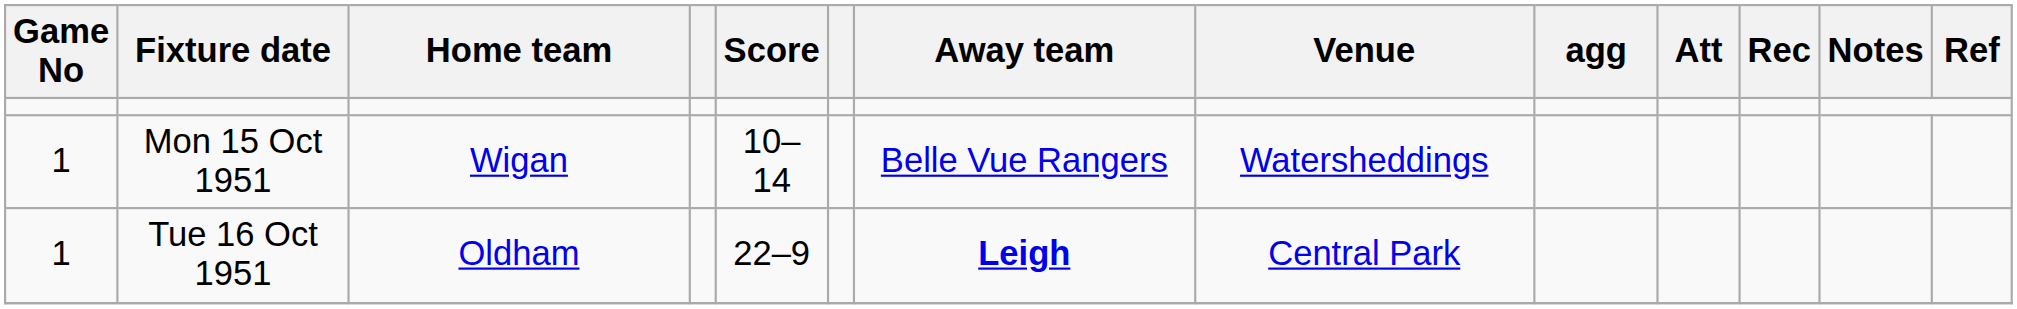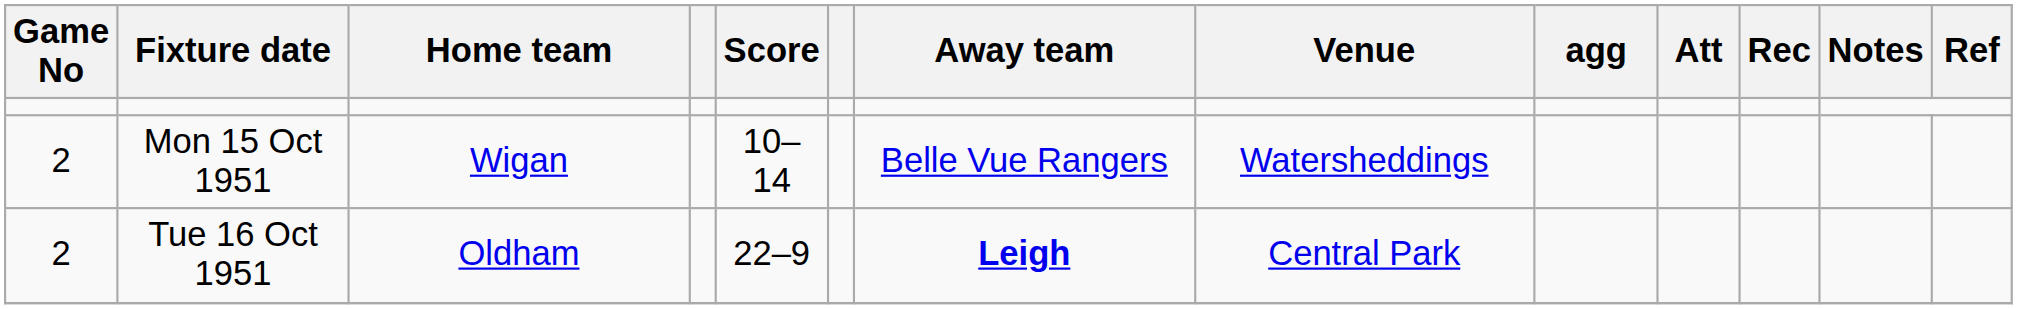 <table class="wikitable" style="text-align:center;">
 <tr>
 <th width=20 abbr="No">Game No</th>
 <th width=100 abbr="Date">Fixture date</th>
 <th width=150 abbr="Home team">Home team</th>
 <th width=5 abbr="space"></th>
 <th width=20 abbr="Score">Score</th>
 <th width=5 abbr="space"></th>
 <th width=150 abbr="Away team">Away team</th>
 <th width=150 abbr="Venue">Venue</th>
 <th width=50 abbr="agg">agg</th>
 <th width=30 abbr="Att">Att</th>
 <th width=30 abbr="Rec">Rec</th>
 <th width=20 abbr="Notes">Notes</th>
 <th width=30 abbr="Ref">Ref</th>
 </tr>
 <tr>
 <td></td>
 <td></td>
 <td></td>
 <td></td>
 <td></td>
 <td></td>
 <td></td>
 <td></td>
 <td></td>
 <td></td>
 <td></td>
 </tr>
 <tr>
-<td>1</td>
+<td>2</td>
 <td>Mon 15 Oct 1951</td>
 <td><a href='#'>Wigan</a></td>
 <td></td>
 <td>10–14</td>
 <td></td>
 <td><a href='#'>Belle Vue Rangers</a></td>
 <td><a href='#'>Watersheddings</a></td>
 <td></td>
 <td></td>
 <td></td>
 <td></td>
 <td></td>
 </tr>
 <tr>
-<td>1</td>
+<td>2</td>
 <td>Tue 16 Oct 1951</td>
 <td><a href='#'>Oldham</a></td>
 <td></td>
 <td>22–9</td>
 <td></td>
 <td><strong><a href='#'>Leigh</a></strong></td>
 <td><a href='#'>Central Park</a></td>
 <td></td>
 <td></td>
 <td></td>
 <td></td>
 <td></td>
 </tr>
 <tr>
 </tr>
 </table>
